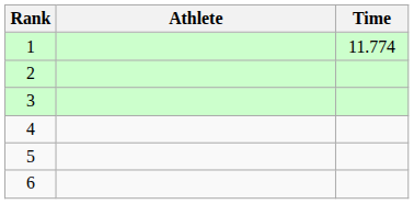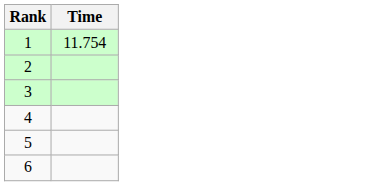 <table class=wikitable style="text-align:center">
 <tr>
 <th width=40>Rank</th>
-<th width=250>Athlete</th>
 <th width=60>Time</th>
 </tr>
 <tr bgcolor="ccffcc">
 <td>1</td>
-<td align=left></td>
-<td>11.774</td>
+<td>11.754</td>
 </tr>
 <tr bgcolor="ccffcc">
 <td>2</td>
-<td align=left></td>
 <td></td>
 </tr>
 <tr bgcolor="ccffcc">
 <td>3</td>
-<td align=left></td>
 <td></td>
 </tr>
 <tr>
 <td>4</td>
-<td align=left></td>
 <td></td>
 </tr>
 <tr>
 <td>5</td>
-<td align=left></td>
 <td></td>
 </tr>
 <tr>
 <td>6</td>
-<td align=left></td>
 <td></td>
 </tr>
 </table>
